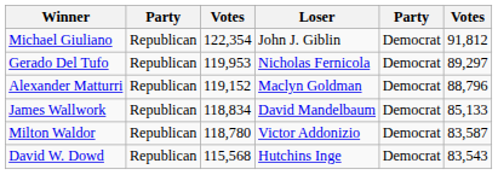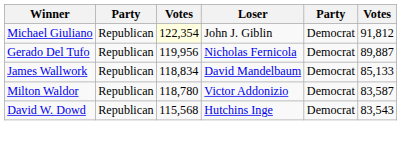 <table class="wikitable">
 <tr>
 <th>Winner</th>
 <th>Party</th>
 <th>Votes</th>
 <th>Loser</th>
 <th>Party</th>
 <th>Votes</th>
 </tr>
 <tr>
 <td><a href='#'>Michael Giuliano</a></td>
 <td>Republican</td>
-<td>122,354</td>
+<td style="background: lightyellow;">122,354</td>
 <td>John J. Giblin</td>
 <td>Democrat</td>
 <td>91,812</td>
 </tr>
 <tr>
 <td><a href='#'>Gerado Del Tufo</a></td>
 <td>Republican</td>
-<td>119,953</td>
+<td>119,956</td>
 <td><a href='#'>Nicholas Fernicola</a></td>
 <td>Democrat</td>
-<td>89,297</td>
-</tr>
-<tr>
-<td><a href='#'>Alexander Matturri</a></td>
-<td>Republican</td>
-<td>119,152</td>
-<td><a href='#'>Maclyn Goldman</a></td>
-<td>Democrat</td>
-<td>88,796</td>
+<td>89,887</td>
 </tr>
 <tr>
 <td><a href='#'>James Wallwork</a></td>
 <td>Republican</td>
 <td>118,834</td>
 <td><a href='#'>David Mandelbaum</a></td>
 <td>Democrat</td>
 <td>85,133</td>
 </tr>
 <tr>
 <td><a href='#'>Milton Waldor</a></td>
 <td>Republican</td>
 <td>118,780</td>
 <td><a href='#'>Victor Addonizio</a></td>
 <td>Democrat</td>
 <td>83,587</td>
 </tr>
 <tr>
 <td><a href='#'>David W. Dowd</a></td>
 <td>Republican</td>
 <td>115,568</td>
 <td><a href='#'>Hutchins Inge</a></td>
 <td>Democrat</td>
 <td>83,543</td>
 </tr>
 </table>
